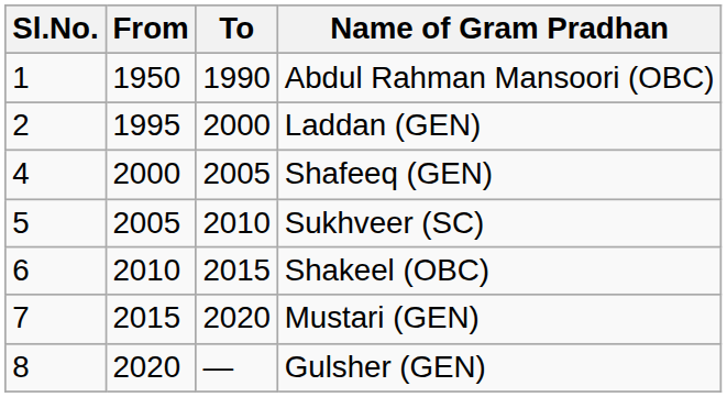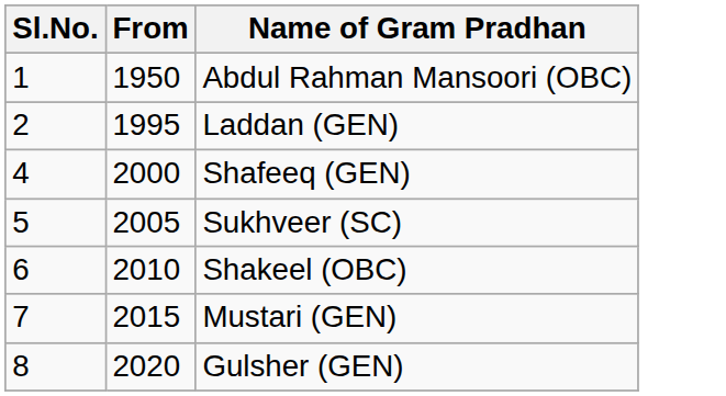 <table class="wikitable">
 <tr>
 <th>Sl.No.</th>
 <th>From</th>
-<th>To</th>
 <th>Name of Gram Pradhan</th>
 </tr>
 <tr>
 <td>1</td>
 <td>1950</td>
-<td>1990</td>
 <td>Abdul Rahman Mansoori (OBC)</td>
 </tr>
 <tr>
 <td>2</td>
 <td>1995</td>
-<td>2000</td>
 <td>Laddan (GEN)</td>
 </tr>
 <tr>
 <td>4</td>
 <td>2000</td>
-<td>2005</td>
 <td>Shafeeq (GEN)</td>
 </tr>
 <tr>
 <td>5</td>
 <td>2005</td>
-<td>2010</td>
 <td>Sukhveer (SC)</td>
 </tr>
 <tr>
 <td>6</td>
 <td>2010</td>
-<td>2015</td>
 <td>Shakeel (OBC)</td>
 </tr>
 <tr>
 <td>7</td>
 <td>2015</td>
-<td>2020</td>
 <td>Mustari (GEN)</td>
 </tr>
 <tr>
 <td>8</td>
 <td>2020</td>
-<td>—</td>
 <td>Gulsher (GEN)</td>
 </tr>
 </table>
